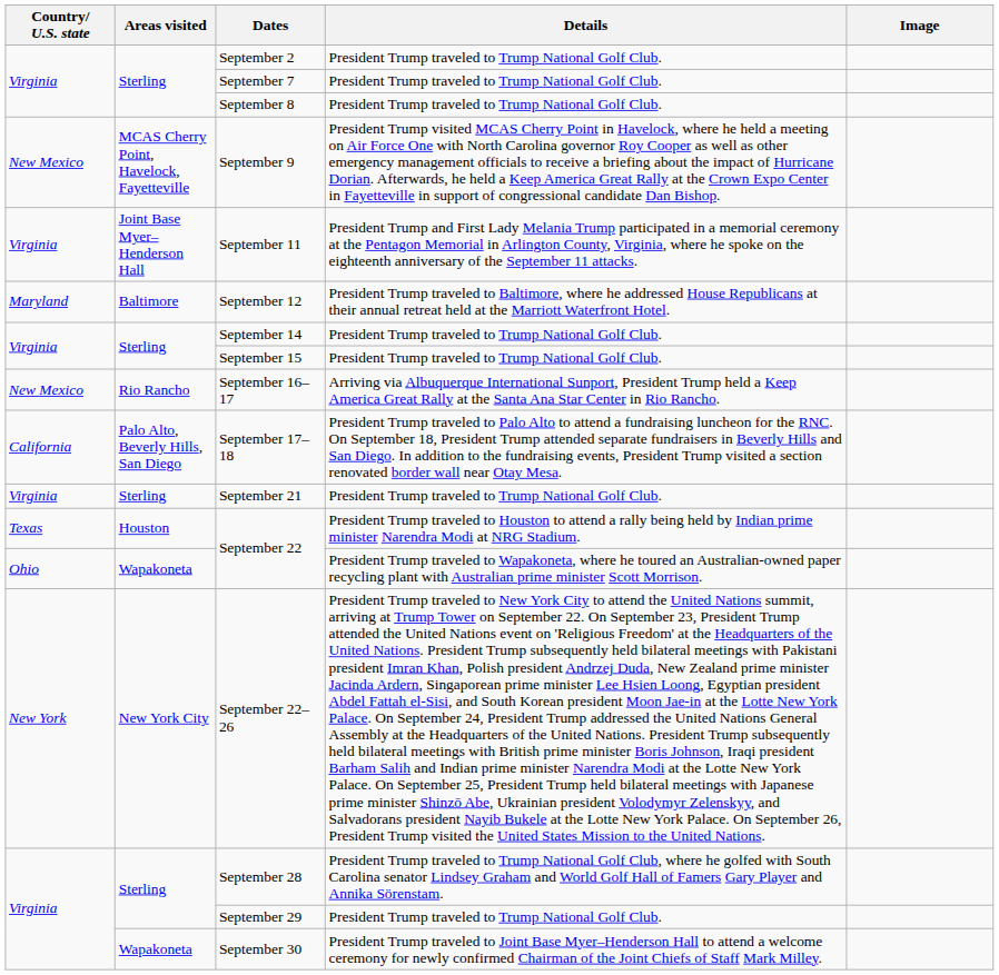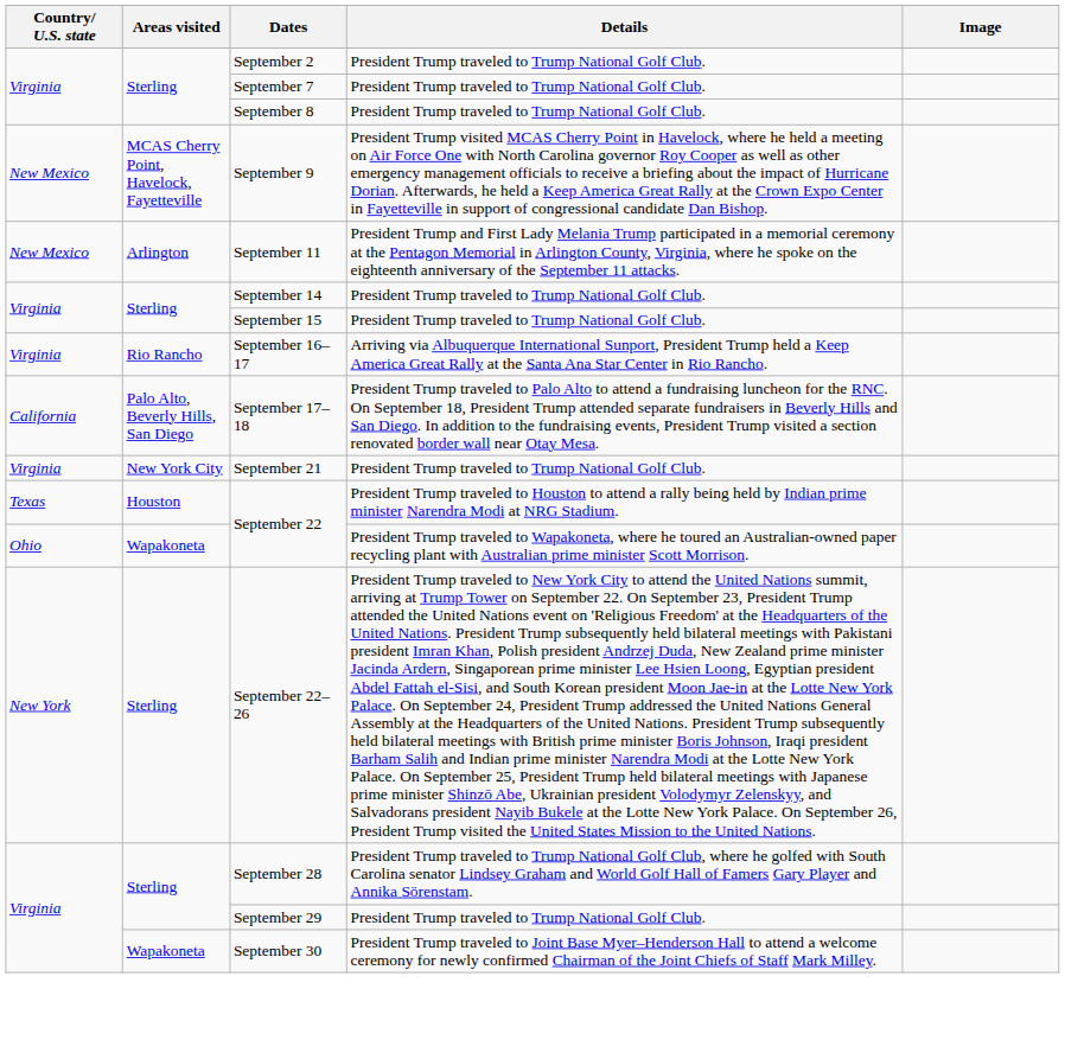 <table class="wikitable" style="margin: 1em auto 1em auto">
 <tr>
 <th width=110>Country/<br><em>U.S. state</em></th>
 <th width=100>Areas visited</th>
 <th width=110>Dates</th>
 <th width=550>Details</th>
 <th width=150>Image</th>
 </tr>
 <tr>
 <td rowspan=3> <em><a href='#'>Virginia</a></em></td>
 <td rowspan=3><a href='#'>Sterling</a></td>
 <td>September 2</td>
 <td>President Trump traveled to <a href='#'>Trump National Golf Club</a>.</td>
 <td></td>
 </tr>
 <tr>
 <td>September 7</td>
 <td>President Trump traveled to <a href='#'>Trump National Golf Club</a>.</td>
 <td></td>
 </tr>
 <tr>
 <td>September 8</td>
 <td>President Trump traveled to <a href='#'>Trump National Golf Club</a>.</td>
 <td></td>
 </tr>
 <tr>
 <td> <em><a href='#'>New Mexico</a></em></td>
 <td><a href='#'>MCAS Cherry Point</a>, <a href='#'>Havelock</a>, <a href='#'>Fayetteville</a></td>
 <td>September 9</td>
 <td>President Trump visited <a href='#'>MCAS Cherry Point</a> in <a href='#'>Havelock</a>, where he held a meeting on <a href='#'>Air Force One</a> with North Carolina governor <a href='#'>Roy Cooper</a> as well as other emergency management officials to receive a briefing about the impact of <a href='#'>Hurricane Dorian</a>. Afterwards, he held a <a href='#'>Keep America Great Rally</a> at the <a href='#'>Crown Expo Center</a> in <a href='#'>Fayetteville</a> in support of congressional candidate <a href='#'>Dan Bishop</a>.</td>
 <td></td>
 </tr>
 <tr>
-<td> <em><a href='#'>Virginia</a></em></td>
-<td><a href='#'>Joint Base Myer–Henderson Hall</a></td>
+<td> <em><a href='#'>New Mexico</a></em></td>
+<td><a href='#'>Arlington</a></td>
 <td>September 11</td>
 <td>President Trump and First Lady <a href='#'>Melania Trump</a> participated in a memorial ceremony at the <a href='#'>Pentagon Memorial</a> in <a href='#'>Arlington County</a>, <a href='#'>Virginia</a>, where he spoke on the eighteenth anniversary of the <a href='#'>September 11 attacks</a>.</td>
-<td></td>
-</tr>
-<tr>
-<td> <em><a href='#'>Maryland</a></em></td>
-<td><a href='#'>Baltimore</a></td>
-<td>September 12</td>
-<td>President Trump traveled to <a href='#'>Baltimore</a>, where he addressed <a href='#'>House Republicans</a> at their annual retreat held at the <a href='#'>Marriott Waterfront Hotel</a>.</td>
 <td></td>
 </tr>
 <tr>
 <td rowspan=2> <em><a href='#'>Virginia</a></em></td>
 <td rowspan=2><a href='#'>Sterling</a></td>
 <td>September 14</td>
 <td>President Trump traveled to <a href='#'>Trump National Golf Club</a>.</td>
 <td></td>
 </tr>
 <tr>
 <td>September 15</td>
 <td>President Trump traveled to <a href='#'>Trump National Golf Club</a>.</td>
 <td></td>
 </tr>
 <tr>
-<td> <em><a href='#'>New Mexico</a></em></td>
+<td> <em><a href='#'>Virginia</a></em></td>
 <td><a href='#'>Rio Rancho</a></td>
 <td>September 16–17</td>
 <td>Arriving via <a href='#'>Albuquerque International Sunport</a>, President Trump held a <a href='#'>Keep America Great Rally</a> at the <a href='#'>Santa Ana Star Center</a> in <a href='#'>Rio Rancho</a>.</td>
 <td></td>
 </tr>
 <tr>
 <td> <em><a href='#'>California</a></em></td>
 <td><a href='#'>Palo Alto</a>, <a href='#'>Beverly Hills</a>, <a href='#'>San Diego</a></td>
 <td>September 17–18</td>
 <td>President Trump traveled to <a href='#'>Palo Alto</a> to attend a fundraising luncheon for the <a href='#'>RNC</a>. On September 18, President Trump attended separate fundraisers in <a href='#'>Beverly Hills</a> and <a href='#'>San Diego</a>. In addition to the fundraising events, President Trump visited a section renovated <a href='#'>border wall</a> near <a href='#'>Otay Mesa</a>.</td>
 <td></td>
 </tr>
 <tr>
 <td> <em><a href='#'>Virginia</a></em></td>
-<td><a href='#'>Sterling</a></td>
+<td><a href='#'>New York City</a></td>
 <td>September 21</td>
 <td>President Trump traveled to <a href='#'>Trump National Golf Club</a>.</td>
 <td></td>
 </tr>
 <tr>
 <td> <em><a href='#'>Texas</a></em></td>
 <td><a href='#'>Houston</a></td>
 <td rowspan=2>September 22</td>
 <td>President Trump traveled to <a href='#'>Houston</a> to attend a rally being held by <a href='#'>Indian prime minister</a> <a href='#'>Narendra Modi</a> at <a href='#'>NRG Stadium</a>.</td>
 <td></td>
 </tr>
 <tr>
 <td> <em><a href='#'>Ohio</a></em></td>
 <td><a href='#'>Wapakoneta</a></td>
 <td>President Trump traveled to <a href='#'>Wapakoneta</a>, where he toured an Australian-owned paper recycling plant with <a href='#'>Australian prime minister</a> <a href='#'>Scott Morrison</a>.</td>
 <td></td>
 </tr>
 <tr>
 <td> <em><a href='#'>New York</a></em></td>
-<td><a href='#'>New York City</a></td>
+<td><a href='#'>Sterling</a></td>
 <td>September 22–26</td>
 <td>President Trump traveled to <a href='#'>New York City</a> to attend the <a href='#'>United Nations</a> summit, arriving at <a href='#'>Trump Tower</a> on September 22. On September 23, President Trump attended the United Nations event on 'Religious Freedom' at the <a href='#'>Headquarters of the United Nations</a>. President Trump subsequently held bilateral meetings with Pakistani president <a href='#'>Imran Khan</a>, Polish president <a href='#'>Andrzej Duda</a>, New Zealand prime minister <a href='#'>Jacinda Ardern</a>, Singaporean prime minister <a href='#'>Lee Hsien Loong</a>, Egyptian president <a href='#'>Abdel Fattah el-Sisi</a>, and South Korean president <a href='#'>Moon Jae-in</a> at the <a href='#'>Lotte New York Palace</a>. On September 24, President Trump addressed the United Nations General Assembly at the Headquarters of the United Nations. President Trump subsequently held bilateral meetings with British prime minister <a href='#'>Boris Johnson</a>, Iraqi president <a href='#'>Barham Salih</a> and Indian prime minister <a href='#'>Narendra Modi</a> at the Lotte New York Palace. On September 25, President Trump held bilateral meetings with Japanese prime minister <a href='#'>Shinzō Abe</a>, Ukrainian president <a href='#'>Volodymyr Zelenskyy</a>, and Salvadorans president <a href='#'>Nayib Bukele</a> at the Lotte New York Palace. On September 26, President Trump visited the <a href='#'>United States Mission to the United Nations</a>.</td>
 <td></td>
 </tr>
 <tr>
 <td rowspan=3> <em><a href='#'>Virginia</a></em></td>
 <td rowspan=2><a href='#'>Sterling</a></td>
 <td>September 28</td>
 <td>President Trump traveled to <a href='#'>Trump National Golf Club</a>, where he golfed with South Carolina senator <a href='#'>Lindsey Graham</a> and <a href='#'>World Golf Hall of Famers</a> <a href='#'>Gary Player</a> and <a href='#'>Annika Sörenstam</a>.</td>
 <td></td>
 </tr>
 <tr>
 <td>September 29</td>
 <td>President Trump traveled to <a href='#'>Trump National Golf Club</a>.</td>
 <td></td>
 </tr>
 <tr>
 <td><a href='#'>Wapakoneta</a></td>
 <td>September 30</td>
 <td>President Trump traveled to <a href='#'>Joint Base Myer–Henderson Hall</a> to attend a welcome ceremony for newly confirmed <a href='#'>Chairman of the Joint Chiefs of Staff</a> <a href='#'>Mark Milley</a>.</td>
 <td></td>
 </tr>
 </table>
